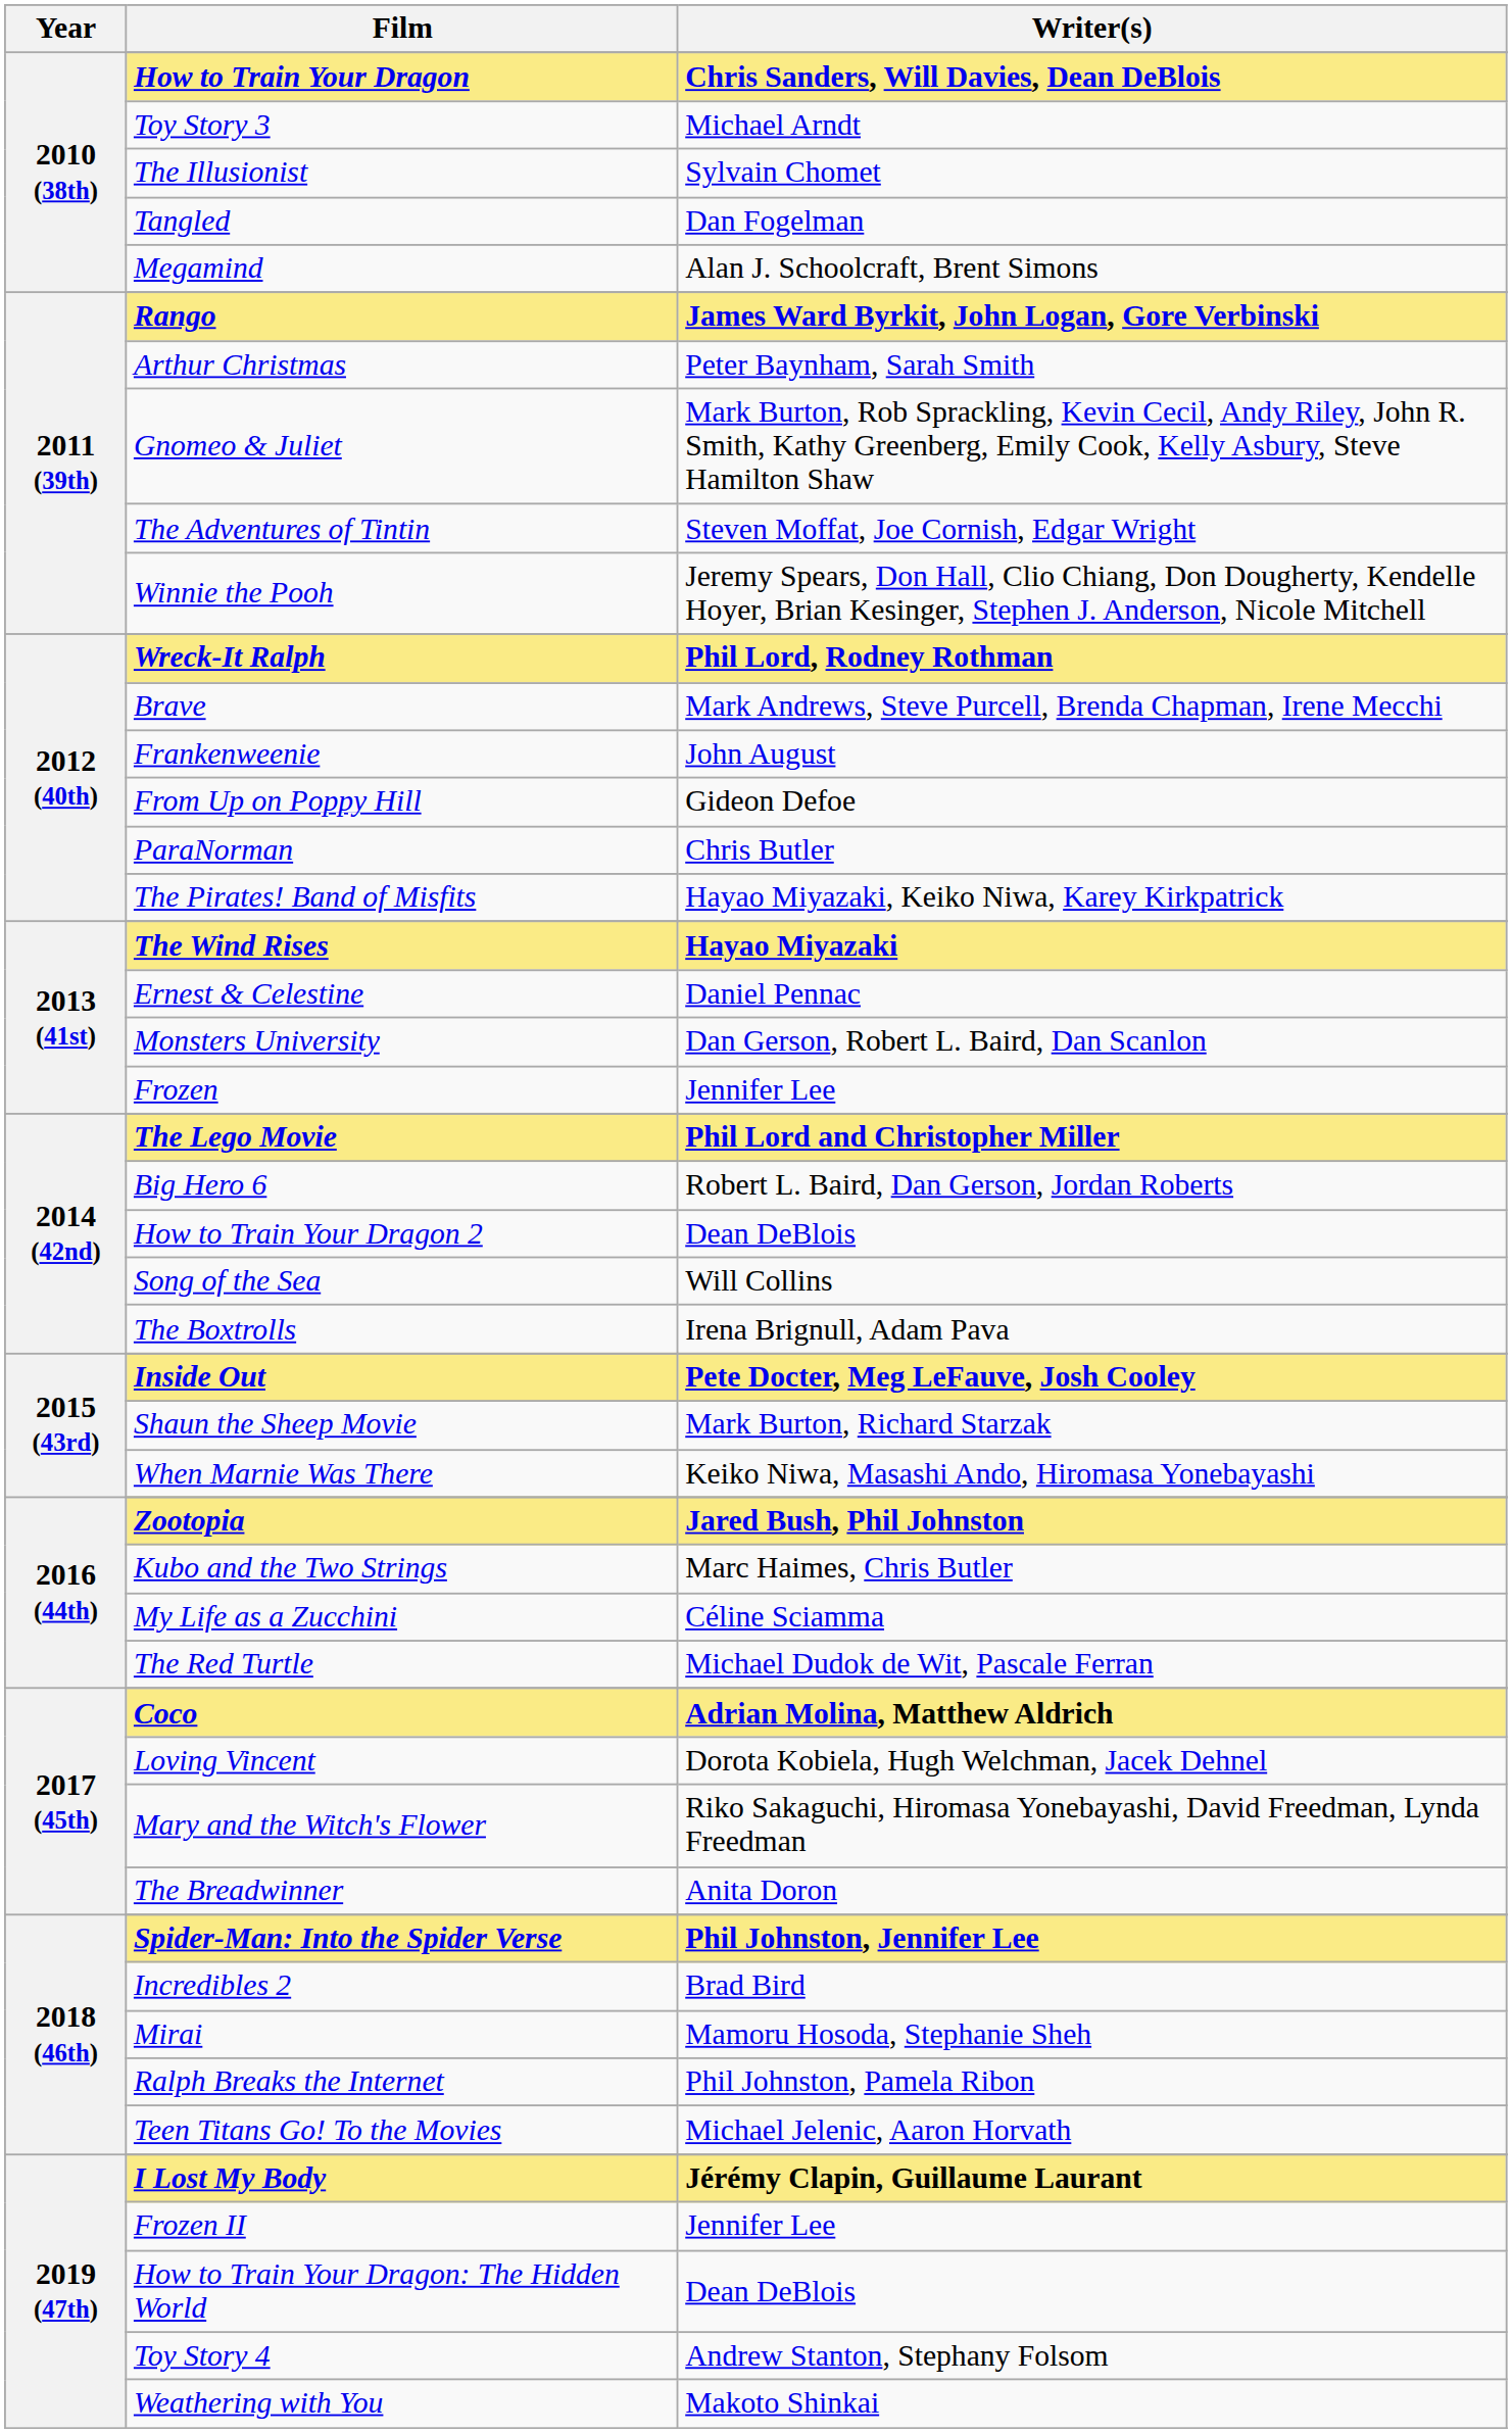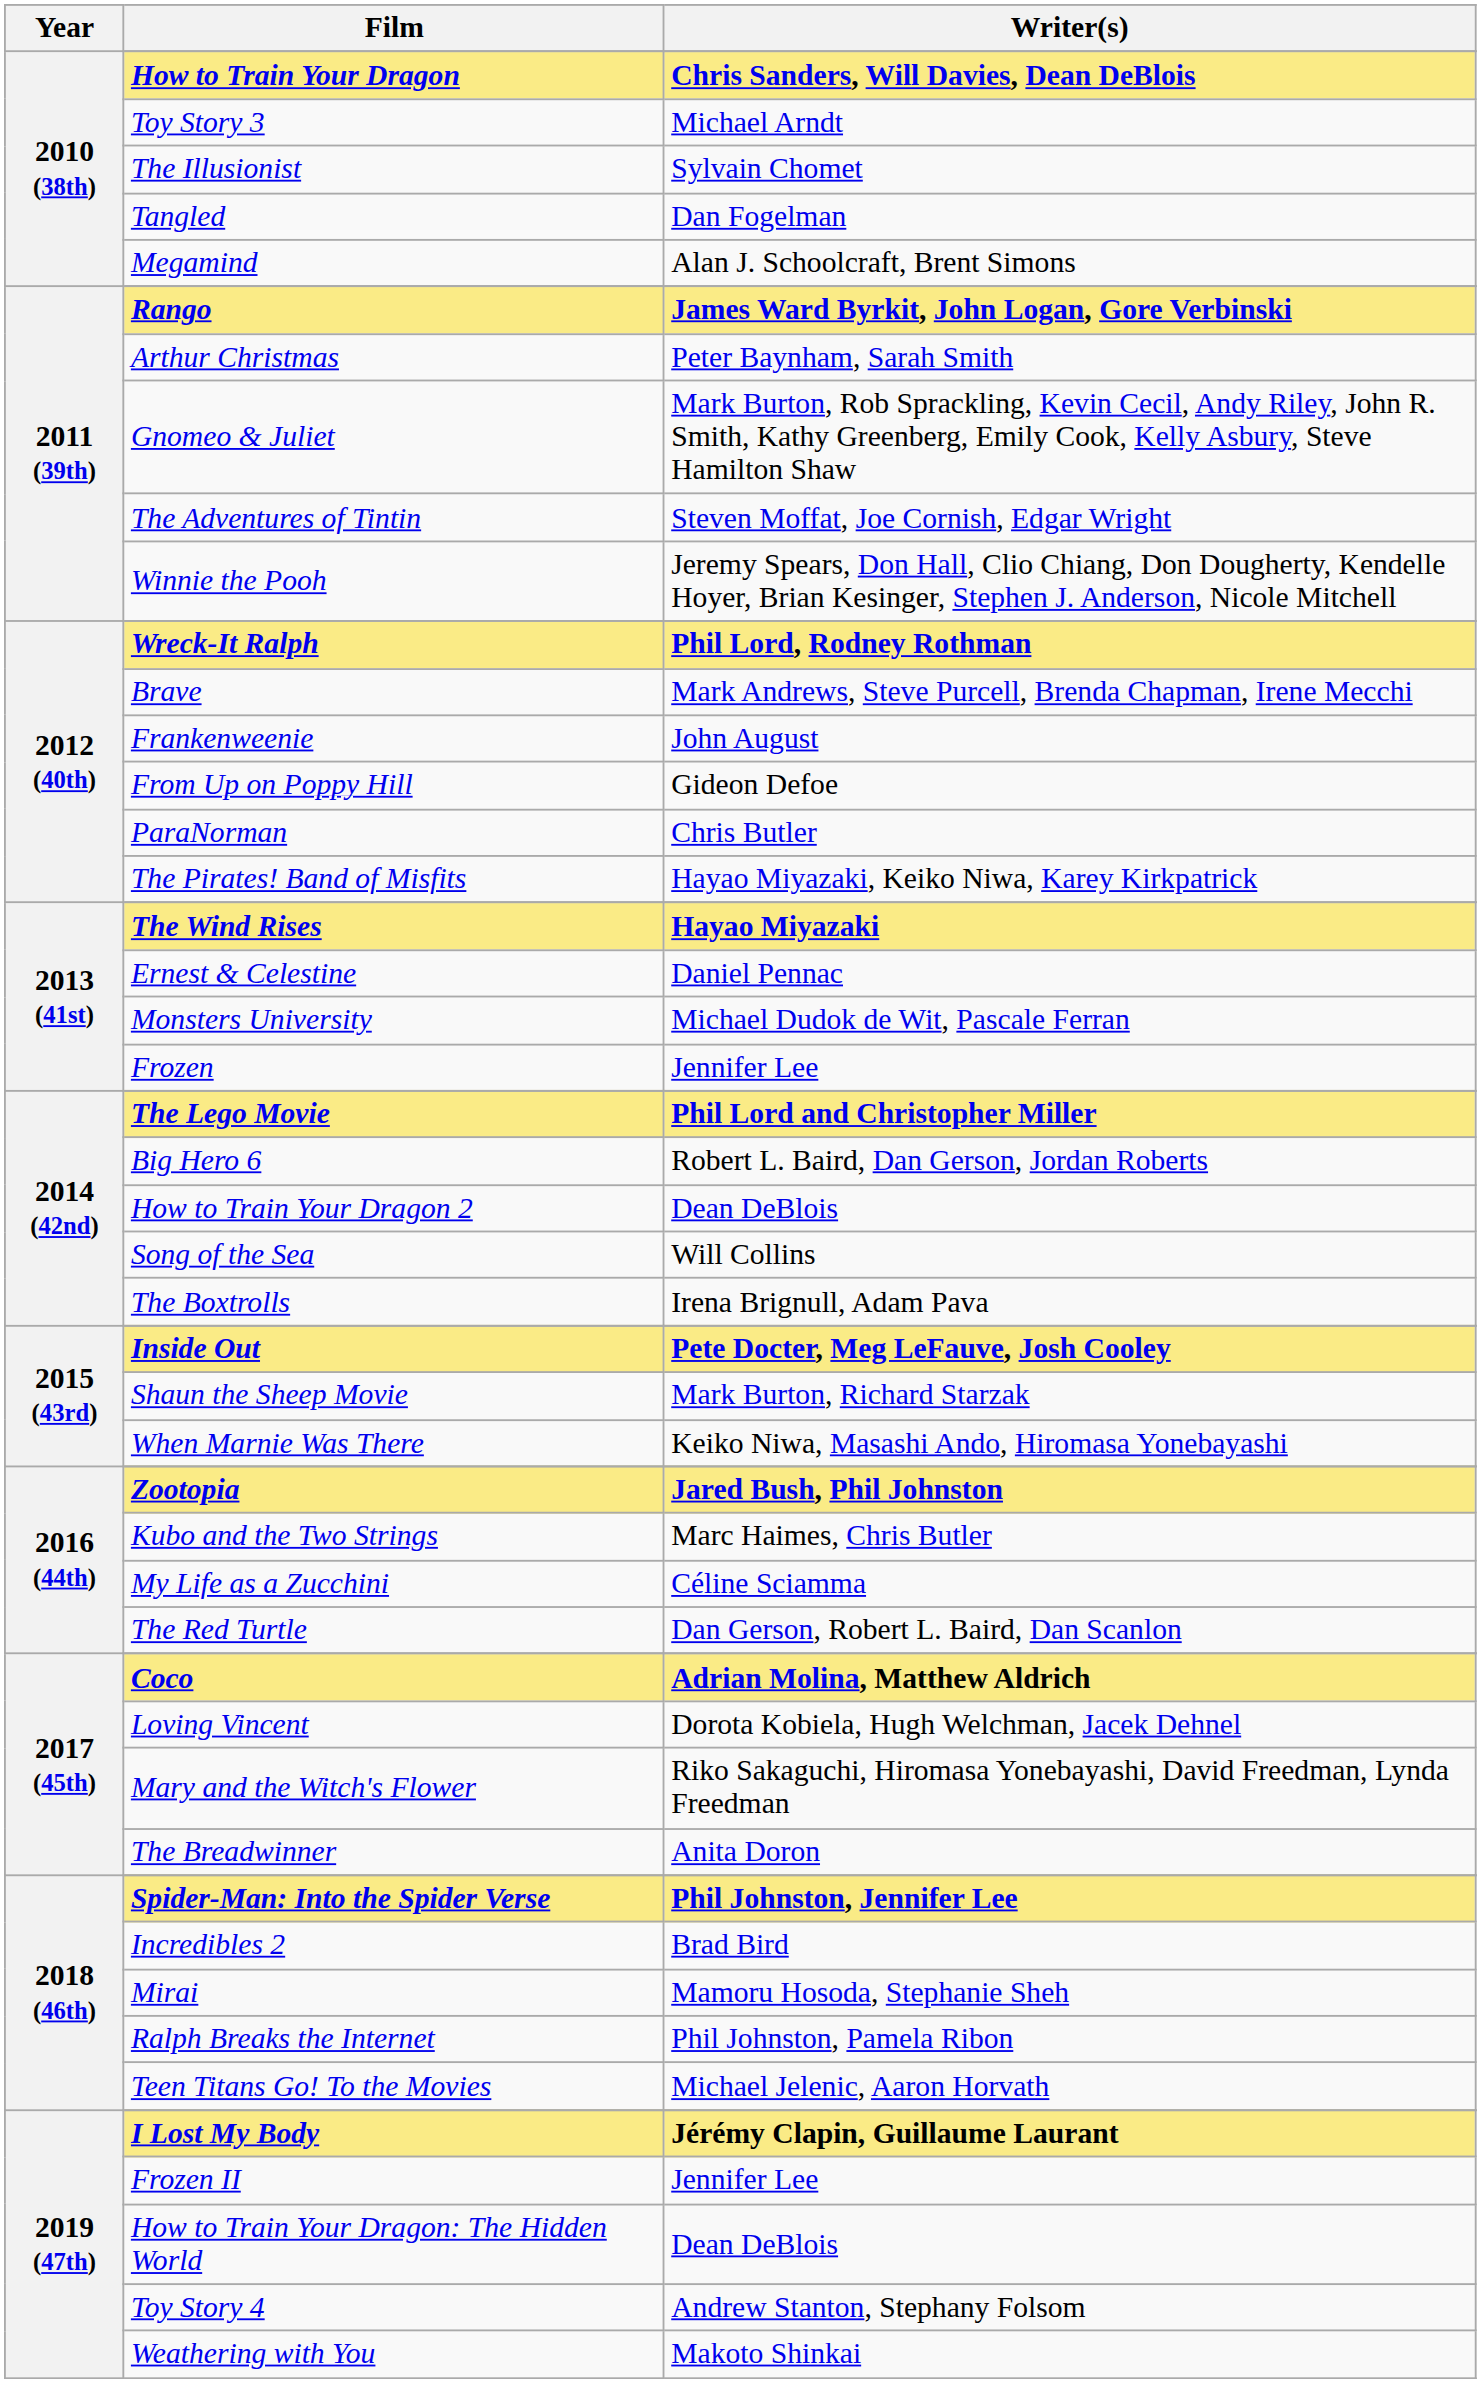 <table class="wikitable" style="width:90%;">
 <tr>
 <th style="width:3%;">Year</th>
 <th style="width:20%;">Film</th>
 <th style="width:30%;">Writer(s)</th>
 </tr>
 <tr>
 <th rowspan="6" style="text-align:center;">2010 <br><small>(<a href='#'>38th</a>)</small><br></th>
 </tr>
 <tr style="background:#FAEB86;">
 <td><strong><em><a href='#'>How to Train Your Dragon</a></em></strong></td>
 <td><strong><a href='#'>Chris Sanders</a>, <a href='#'>Will Davies</a>, <a href='#'>Dean DeBlois</a></strong></td>
 </tr>
 <tr>
 <td><em><a href='#'>Toy Story 3</a></em></td>
 <td><a href='#'>Michael Arndt</a></td>
 </tr>
 <tr>
 <td><em><a href='#'>The Illusionist</a></em></td>
 <td><a href='#'>Sylvain Chomet</a></td>
 </tr>
 <tr>
 <td><em><a href='#'>Tangled</a></em></td>
 <td><a href='#'>Dan Fogelman</a></td>
 </tr>
 <tr>
 <td><em><a href='#'>Megamind</a></em></td>
 <td>Alan J. Schoolcraft, Brent Simons</td>
 </tr>
 <tr>
 <th rowspan="6" style="text-align:center;">2011 <br><small>(<a href='#'>39th</a>)</small><br></th>
 </tr>
 <tr style="background:#FAEB86;">
 <td><strong><em><a href='#'>Rango</a></em></strong></td>
 <td><strong><a href='#'>James Ward Byrkit</a>, <a href='#'>John Logan</a>, <a href='#'>Gore Verbinski</a></strong></td>
 </tr>
 <tr>
 <td><em><a href='#'>Arthur Christmas</a></em></td>
 <td><a href='#'>Peter Baynham</a>, <a href='#'>Sarah Smith</a></td>
 </tr>
 <tr>
 <td><em><a href='#'>Gnomeo & Juliet</a></em></td>
 <td><a href='#'>Mark Burton</a>, Rob Sprackling, <a href='#'>Kevin Cecil</a>, <a href='#'>Andy Riley</a>, John R. Smith, Kathy Greenberg, Emily Cook, <a href='#'>Kelly Asbury</a>, Steve Hamilton Shaw</td>
 </tr>
 <tr>
 <td><em><a href='#'>The Adventures of Tintin</a></em></td>
 <td><a href='#'>Steven Moffat</a>, <a href='#'>Joe Cornish</a>, <a href='#'>Edgar Wright</a></td>
 </tr>
 <tr>
 <td><em><a href='#'>Winnie the Pooh</a></em></td>
 <td>Jeremy Spears, <a href='#'>Don Hall</a>, Clio Chiang, Don Dougherty, Kendelle Hoyer, Brian Kesinger, <a href='#'>Stephen J. Anderson</a>, Nicole Mitchell</td>
 </tr>
 <tr>
 <th rowspan="7" style="text-align:center;">2012 <br><small>(<a href='#'>40th</a>)</small><br></th>
 </tr>
 <tr style="background:#FAEB86;">
 <td><strong><em><a href='#'>Wreck-It Ralph</a></em></strong></td>
 <td><strong><a href='#'>Phil Lord</a>, <a href='#'>Rodney Rothman</a></strong></td>
 </tr>
 <tr>
 <td><em><a href='#'>Brave</a></em></td>
 <td><a href='#'>Mark Andrews</a>, <a href='#'>Steve Purcell</a>, <a href='#'>Brenda Chapman</a>, <a href='#'>Irene Mecchi</a></td>
 </tr>
 <tr>
 <td><em><a href='#'>Frankenweenie</a></em></td>
 <td><a href='#'>John August</a></td>
 </tr>
 <tr>
 <td><em><a href='#'>From Up on Poppy Hill</a></em></td>
 <td>Gideon Defoe</td>
 </tr>
 <tr>
 <td><em><a href='#'>ParaNorman</a></em></td>
 <td><a href='#'>Chris Butler</a></td>
 </tr>
 <tr>
 <td><em><a href='#'>The Pirates! Band of Misfits</a></em></td>
 <td><a href='#'>Hayao Miyazaki</a>, Keiko Niwa, <a href='#'>Karey Kirkpatrick</a></td>
 </tr>
 <tr>
 <th rowspan="5" style="text-align:center;">2013 <br><small>(<a href='#'>41st</a>)</small><br></th>
 </tr>
 <tr style="background:#FAEB86;">
 <td><strong><em><a href='#'>The Wind Rises</a></em></strong></td>
 <td><strong><a href='#'>Hayao Miyazaki</a></strong></td>
 </tr>
 <tr>
 <td><em><a href='#'>Ernest & Celestine</a></em></td>
 <td><a href='#'>Daniel Pennac</a></td>
 </tr>
 <tr>
 <td><em><a href='#'>Monsters University</a></em></td>
-<td><a href='#'>Dan Gerson</a>, Robert L. Baird, <a href='#'>Dan Scanlon</a></td>
+<td><a href='#'>Michael Dudok de Wit</a>, <a href='#'>Pascale Ferran</a></td>
 </tr>
 <tr>
 <td><em><a href='#'>Frozen</a></em></td>
 <td><a href='#'>Jennifer Lee</a></td>
 </tr>
 <tr>
 <th rowspan="6" style="text-align:center;">2014 <br><small>(<a href='#'>42nd</a>)</small><br></th>
 </tr>
 <tr style="background:#FAEB86;">
 <td><strong><em><a href='#'>The Lego Movie</a></em></strong></td>
 <td><strong><a href='#'>Phil Lord and Christopher Miller</a></strong></td>
 </tr>
 <tr>
 <td><em><a href='#'>Big Hero 6</a></em></td>
 <td>Robert L. Baird, <a href='#'>Dan Gerson</a>, <a href='#'>Jordan Roberts</a></td>
 </tr>
 <tr>
 <td><em><a href='#'>How to Train Your Dragon 2</a></em></td>
 <td><a href='#'>Dean DeBlois</a></td>
 </tr>
 <tr>
 <td><em><a href='#'>Song of the Sea</a></em></td>
 <td>Will Collins</td>
 </tr>
 <tr>
 <td><em><a href='#'>The Boxtrolls</a></em></td>
 <td>Irena Brignull, Adam Pava</td>
 </tr>
 <tr>
 <th rowspan="4" style="text-align:center;">2015 <br><small>(<a href='#'>43rd</a>)</small><br></th>
 </tr>
 <tr style="background:#FAEB86;">
 <td><strong><em><a href='#'>Inside Out</a></em></strong></td>
 <td><strong><a href='#'>Pete Docter</a>, <a href='#'>Meg LeFauve</a>, <a href='#'>Josh Cooley</a></strong></td>
 </tr>
 <tr>
 <td><em><a href='#'>Shaun the Sheep Movie</a></em></td>
 <td><a href='#'>Mark Burton</a>, <a href='#'>Richard Starzak</a></td>
 </tr>
 <tr>
 <td><em><a href='#'>When Marnie Was There</a></em></td>
 <td>Keiko Niwa, <a href='#'>Masashi Ando</a>, <a href='#'>Hiromasa Yonebayashi</a></td>
 </tr>
 <tr>
 <th rowspan="5" style="text-align:center;">2016 <br><small>(<a href='#'>44th</a>)</small><br></th>
 </tr>
 <tr style="background:#FAEB86;">
 <td><strong><em><a href='#'>Zootopia</a></em></strong></td>
 <td><strong><a href='#'>Jared Bush</a>, <a href='#'>Phil Johnston</a></strong></td>
 </tr>
 <tr>
 <td><em><a href='#'>Kubo and the Two Strings</a></em></td>
 <td>Marc Haimes, <a href='#'>Chris Butler</a></td>
 </tr>
 <tr>
 <td><em><a href='#'>My Life as a Zucchini</a></em></td>
 <td><a href='#'>Céline Sciamma</a></td>
 </tr>
 <tr>
 <td><em><a href='#'>The Red Turtle</a></em></td>
-<td><a href='#'>Michael Dudok de Wit</a>, <a href='#'>Pascale Ferran</a></td>
+<td><a href='#'>Dan Gerson</a>, Robert L. Baird, <a href='#'>Dan Scanlon</a></td>
 </tr>
 <tr>
 <th rowspan="5" style="text-align:center;">2017 <br><small>(<a href='#'>45th</a>)</small><br></th>
 </tr>
 <tr style="background:#FAEB86;">
 <td><strong><em><a href='#'>Coco</a></em></strong></td>
 <td><strong><a href='#'>Adrian Molina</a>, Matthew Aldrich</strong></td>
 </tr>
 <tr>
 <td><em><a href='#'>Loving Vincent</a></em></td>
 <td>Dorota Kobiela, Hugh Welchman, <a href='#'>Jacek Dehnel</a></td>
 </tr>
 <tr>
 <td><em><a href='#'>Mary and the Witch's Flower</a></em></td>
 <td>Riko Sakaguchi, Hiromasa Yonebayashi, David Freedman, Lynda Freedman</td>
 </tr>
 <tr>
 <td><em><a href='#'>The Breadwinner</a></em></td>
 <td><a href='#'>Anita Doron</a></td>
 </tr>
 <tr>
 <th rowspan="6" style="text-align:center;">2018 <br><small>(<a href='#'>46th</a>)</small><br></th>
 </tr>
 <tr style="background:#FAEB86;">
 <td><strong><em><a href='#'>Spider-Man: Into the Spider Verse</a></em></strong></td>
 <td><strong><a href='#'>Phil Johnston</a>, <a href='#'>Jennifer Lee</a></strong></td>
 </tr>
 <tr>
 <td><em><a href='#'>Incredibles 2</a></em></td>
 <td><a href='#'>Brad Bird</a></td>
 </tr>
 <tr>
 <td><em><a href='#'>Mirai</a></em></td>
 <td><a href='#'>Mamoru Hosoda</a>, <a href='#'>Stephanie Sheh</a></td>
 </tr>
 <tr>
 <td><em><a href='#'>Ralph Breaks the Internet</a></em></td>
 <td><a href='#'>Phil Johnston</a>, <a href='#'>Pamela Ribon</a></td>
 </tr>
 <tr>
 <td><em><a href='#'>Teen Titans Go! To the Movies</a></em></td>
 <td><a href='#'>Michael Jelenic</a>, <a href='#'>Aaron Horvath</a></td>
 </tr>
 <tr>
 <th rowspan="6" style="text-align:center;">2019 <br><small>(<a href='#'>47th</a>)</small><br></th>
 </tr>
 <tr style="background:#FAEB86;">
 <td><strong><em><a href='#'>I Lost My Body</a></em></strong></td>
 <td><strong>Jérémy Clapin, Guillaume Laurant</strong></td>
 </tr>
 <tr>
 <td><em><a href='#'>Frozen II</a></em></td>
 <td><a href='#'>Jennifer Lee</a></td>
 </tr>
 <tr>
 <td><em><a href='#'>How to Train Your Dragon: The Hidden World</a></em></td>
 <td><a href='#'>Dean DeBlois</a></td>
 </tr>
 <tr>
 <td><em><a href='#'>Toy Story 4</a></em></td>
 <td><a href='#'>Andrew Stanton</a>, Stephany Folsom</td>
 </tr>
 <tr>
 <td><em><a href='#'>Weathering with You</a></em></td>
 <td><a href='#'>Makoto Shinkai</a></td>
 </tr>
 <tr>
 </tr>
 </table>
